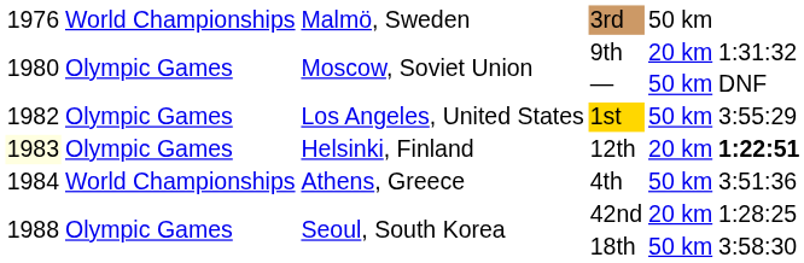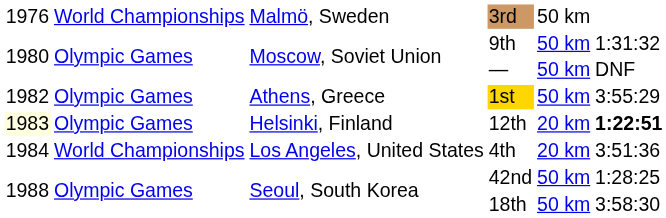 <table>
 <tr>
 <td>1976</td>
 <td><a href='#'>World Championships</a></td>
 <td><a href='#'>Malmö</a>, Sweden</td>
 <td bgcolor=cc9966>3rd</td>
 <td>50 km</td>
 </tr>
 <tr>
 <td rowspan=2>1980</td>
 <td rowspan=2><a href='#'>Olympic Games</a></td>
 <td rowspan=2><a href='#'>Moscow</a>, Soviet Union</td>
 <td>9th</td>
-<td><a href='#'>20 km</a></td>
+<td><a href='#'>50 km</a></td>
 <td>1:31:32</td>
 </tr>
 <tr>
 <td>—</td>
 <td><a href='#'>50 km</a></td>
 <td>DNF</td>
 </tr>
 <tr>
 <td>1982</td>
 <td><a href='#'>Olympic Games</a></td>
-<td><a href='#'>Los Angeles</a>, United States</td>
+<td><a href='#'>Athens</a>, Greece</td>
 <td bgcolor="gold">1st</td>
 <td><a href='#'>50 km</a></td>
 <td>3:55:29</td>
 </tr>
 <tr>
 <td style="background: lightyellow;">1983</td>
 <td><a href='#'>Olympic Games</a></td>
 <td><a href='#'>Helsinki</a>, Finland</td>
 <td>12th</td>
 <td><a href='#'>20 km</a></td>
 <td><strong>1:22:51</strong></td>
 </tr>
 <tr>
 <td>1984</td>
 <td><a href='#'>World Championships</a></td>
-<td><a href='#'>Athens</a>, Greece</td>
+<td><a href='#'>Los Angeles</a>, United States</td>
 <td>4th</td>
-<td><a href='#'>50 km</a></td>
+<td><a href='#'>20 km</a></td>
 <td>3:51:36</td>
 </tr>
 <tr>
 <td rowspan=2>1988</td>
 <td rowspan=2><a href='#'>Olympic Games</a></td>
 <td rowspan=2><a href='#'>Seoul</a>, South Korea</td>
 <td>42nd</td>
-<td><a href='#'>20 km</a></td>
+<td><a href='#'>50 km</a></td>
 <td>1:28:25</td>
 </tr>
 <tr>
 <td>18th</td>
 <td><a href='#'>50 km</a></td>
 <td>3:58:30</td>
 </tr>
 </table>
